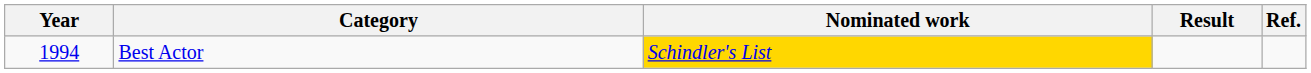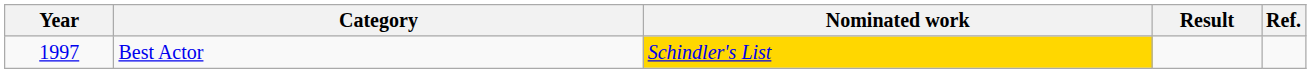 <table class=wikitable>
 <tr>
 <th scope="col" style="width:5em;">Year</th>
 <th scope="col" style="width:26em;">Category</th>
 <th scope="col" style="width:25em;">Nominated work</th>
 <th scope="col" style="width:5em;">Result</th>
 <th>Ref.</th>
 </tr>
 <tr>
-<td style="text-align:center;"><a href='#'>1994</a></td>
+<td style="text-align:center;"><a href='#'>1997</a></td>
 <td><a href='#'>Best Actor</a></td>
 <td style="background: gold;"><em><a href='#'>Schindler's List</a></em></td>
 <td></td>
 <td></td>
 </tr>
 </table>
